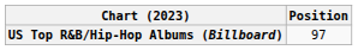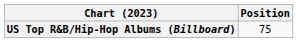 <table class="wikitable sortable plainrowheaders" style="text-align:center">
 <tr>
 <th scope="col">Chart (2023)</th>
 <th scope="col">Position</th>
 </tr>
 <tr>
 <th scope="row">US Top R&B/Hip-Hop Albums (<em>Billboard</em>)</th>
-<td>97</td>
+<td>75</td>
 </tr>
 </table>
